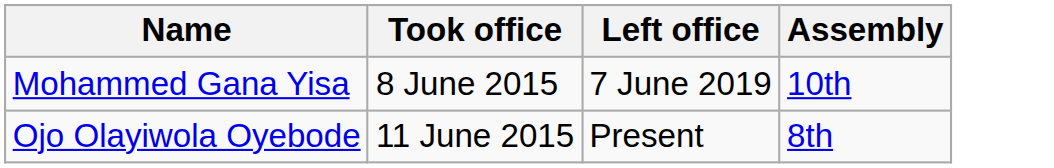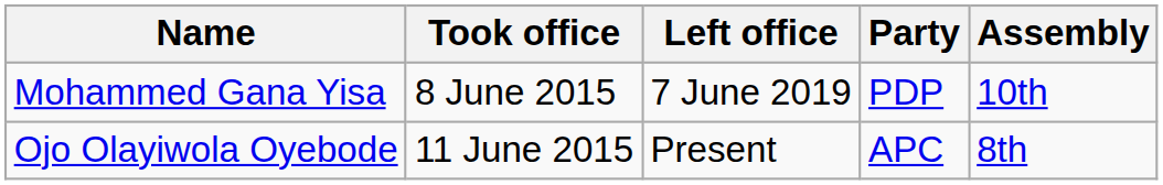 <table class="wikitable">
 <tr>
 <th>Name</th>
 <th>Took office</th>
 <th>Left office</th>
+<th>Party</th>
 <th>Assembly</th>
 </tr>
 <tr>
 <td><a href='#'>Mohammed Gana Yisa </a></td>
 <td>8 June 2015</td>
 <td>7 June 2019</td>
+<td><a href='#'>PDP</a></td>
 <td><a href='#'>10th</a></td>
 </tr>
 <tr>
 <td><a href='#'>Ojo Olayiwola Oyebode</a></td>
 <td>11 June 2015</td>
 <td>Present</td>
+<td><a href='#'>APC</a></td>
 <td><a href='#'>8th</a></td>
 </tr>
 </table>
